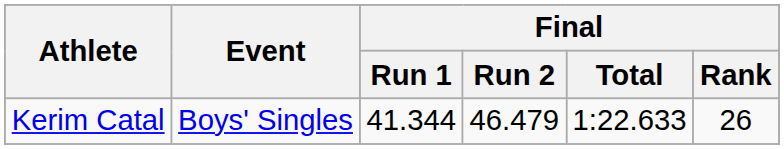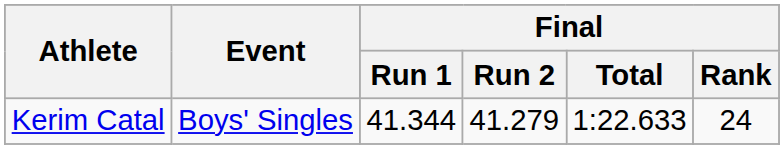 <table class="wikitable">
 <tr>
 <th rowspan="2">Athlete</th>
 <th rowspan="2">Event</th>
 <th colspan="4">Final</th>
 </tr>
 <tr>
 <th>Run 1</th>
 <th>Run 2</th>
 <th>Total</th>
 <th>Rank</th>
 </tr>
 <tr>
 <td><a href='#'>Kerim Catal</a></td>
 <td><a href='#'>Boys' Singles</a></td>
 <td align="center">41.344</td>
-<td align="center">46.479</td>
+<td align="center">41.279</td>
 <td align="center">1:22.633</td>
-<td align="center">26</td>
+<td align="center">24</td>
 </tr>
 </table>
